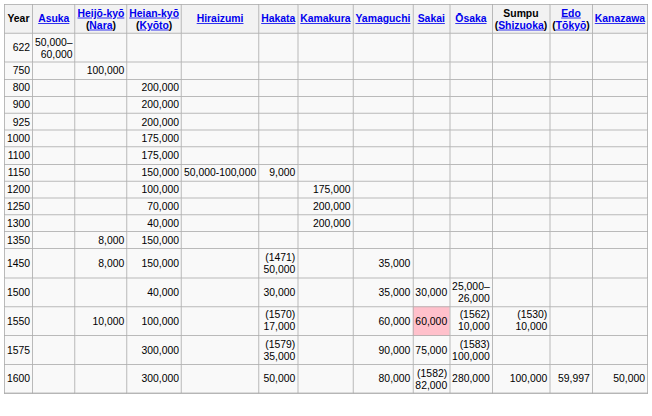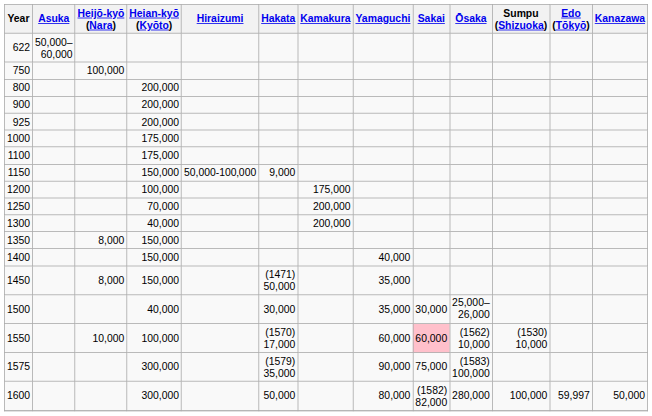 <table class="wikitable" style="text-align:right;font-size:small">
 <tr>
 <th>Year</th>
 <th><a href='#'>Asuka</a></th>
 <th><a href='#'>Heijō-kyō</a><br>(<a href='#'>Nara</a>)</th>
 <th><a href='#'>Heian-kyō</a><br>(<a href='#'>Kyōto</a>)</th>
 <th><a href='#'>Hiraizumi</a></th>
 <th><a href='#'>Hakata</a></th>
 <th><a href='#'>Kamakura</a></th>
 <th><a href='#'>Yamaguchi</a></th>
 <th><a href='#'>Sakai</a></th>
 <th><a href='#'>Ōsaka</a></th>
 <th>Sumpu<br>(<a href='#'>Shizuoka</a>)</th>
 <th><a href='#'>Edo</a><br>(<a href='#'>Tōkyō</a>)</th>
 <th><a href='#'>Kanazawa</a></th>
 </tr>
 <tr>
 <td>622</td>
 <td>50,000–<br>60,000</td>
 <td></td>
 <td></td>
 <td></td>
 <td></td>
 <td></td>
 <td></td>
 <td></td>
 <td></td>
 <td></td>
 <td></td>
 <td></td>
 </tr>
 <tr>
 <td>750</td>
 <td></td>
 <td>100,000</td>
 <td></td>
 <td></td>
 <td></td>
 <td></td>
 <td></td>
 <td></td>
 <td></td>
 <td></td>
 <td></td>
 <td></td>
 </tr>
 <tr>
 <td>800</td>
 <td></td>
 <td></td>
 <td>200,000</td>
 <td></td>
 <td></td>
 <td></td>
 <td></td>
 <td></td>
 <td></td>
 <td></td>
 <td></td>
 <td></td>
 </tr>
 <tr>
 <td>900</td>
 <td></td>
 <td></td>
 <td>200,000</td>
 <td></td>
 <td></td>
 <td></td>
 <td></td>
 <td></td>
 <td></td>
 <td></td>
 <td></td>
 <td></td>
 </tr>
 <tr>
 <td>925</td>
 <td></td>
 <td></td>
 <td>200,000</td>
 <td></td>
 <td></td>
 <td></td>
 <td></td>
 <td></td>
 <td></td>
 <td></td>
 <td></td>
 <td></td>
 </tr>
 <tr>
 <td>1000</td>
 <td></td>
 <td></td>
 <td>175,000</td>
 <td></td>
 <td></td>
 <td></td>
 <td></td>
 <td></td>
 <td></td>
 <td></td>
 <td></td>
 <td></td>
 </tr>
 <tr>
 <td>1100</td>
 <td></td>
 <td></td>
 <td>175,000</td>
 <td></td>
 <td></td>
 <td></td>
 <td></td>
 <td></td>
 <td></td>
 <td></td>
 <td></td>
 <td></td>
 </tr>
 <tr>
 <td>1150</td>
 <td></td>
 <td></td>
 <td>150,000</td>
 <td>50,000-100‚000</td>
 <td>9,000</td>
 <td></td>
 <td></td>
 <td></td>
 <td></td>
 <td></td>
 <td></td>
 <td></td>
 </tr>
 <tr>
 <td>1200</td>
 <td></td>
 <td></td>
 <td>100,000</td>
 <td></td>
 <td></td>
 <td> 175,000</td>
 <td></td>
 <td></td>
 <td></td>
 <td></td>
 <td></td>
 <td></td>
 </tr>
 <tr>
 <td>1250</td>
 <td></td>
 <td></td>
 <td>70,000</td>
 <td></td>
 <td></td>
 <td> 200,000</td>
 <td></td>
 <td></td>
 <td></td>
 <td></td>
 <td></td>
 <td></td>
 </tr>
 <tr>
 <td>1300</td>
 <td></td>
 <td></td>
 <td>40,000</td>
 <td></td>
 <td></td>
 <td> 200,000</td>
 <td></td>
 <td></td>
 <td></td>
 <td></td>
 <td></td>
 <td></td>
 </tr>
 <tr>
 <td>1350</td>
 <td></td>
 <td> 8,000</td>
 <td>150,000</td>
 <td></td>
 <td></td>
 <td></td>
 <td></td>
 <td></td>
 <td></td>
 <td></td>
 <td></td>
 <td></td>
 </tr>
 <tr>
+<td>1400</td>
+<td></td>
+<td></td>
+<td>150,000</td>
+<td></td>
+<td></td>
+<td></td>
+<td>40,000</td>
+<td></td>
+<td></td>
+<td></td>
+<td></td>
+<td></td>
+</tr>
+<tr>
 <td>1450</td>
 <td></td>
 <td>8,000</td>
 <td>150,000</td>
 <td></td>
 <td>(1471)<br>50,000</td>
 <td></td>
 <td>35,000</td>
 <td></td>
 <td></td>
 <td></td>
 <td></td>
 <td></td>
 </tr>
 <tr>
 <td>1500</td>
 <td></td>
 <td></td>
 <td>40,000</td>
 <td></td>
 <td>30,000</td>
 <td></td>
 <td>35,000</td>
 <td>30,000</td>
 <td>25,000–<br>26,000</td>
 <td></td>
 <td></td>
 <td></td>
 </tr>
 <tr>
 <td>1550</td>
 <td></td>
 <td>10,000</td>
 <td>100,000</td>
 <td></td>
 <td>(1570)<br>17,000</td>
 <td></td>
 <td>60,000</td>
 <td style="background: pink;">60,000</td>
 <td>(1562)<br>10,000</td>
 <td>(1530)<br>10,000</td>
 <td></td>
 <td></td>
 </tr>
 <tr>
 <td>1575</td>
 <td></td>
 <td></td>
 <td>300,000</td>
 <td></td>
 <td>(1579)<br>35,000</td>
 <td></td>
 <td>90,000</td>
 <td>75,000</td>
 <td>(1583)<br>100,000</td>
 <td></td>
 <td></td>
 <td></td>
 </tr>
 <tr>
 <td>1600</td>
 <td></td>
 <td></td>
 <td>300,000</td>
 <td></td>
 <td>50,000</td>
 <td></td>
 <td>80,000</td>
 <td>(1582)<br>82,000</td>
 <td> 280,000</td>
 <td>100,000</td>
 <td>59,997</td>
 <td>50,000</td>
 </tr>
 <tr>
 </tr>
 </table>
